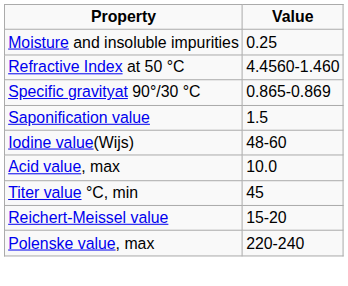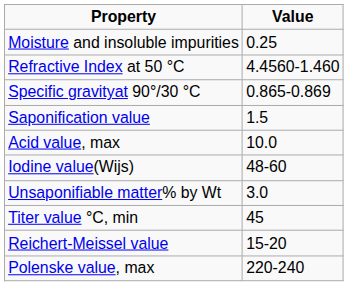 <table class="wikitable">
 <tr style="text-align:center;">
 <td><strong>Property</strong></td>
 <td><strong>Value</strong></td>
 </tr>
 <tr>
 <td><a href='#'>Moisture</a> and insoluble impurities</td>
 <td>0.25</td>
 </tr>
 <tr>
 <td><a href='#'>Refractive Index</a> at 50 °C</td>
 <td>4.4560-1.460</td>
 </tr>
 <tr>
 <td><a href='#'>Specific gravityat</a> 90°/30 °C</td>
 <td>0.865-0.869</td>
 </tr>
 <tr>
 <td><a href='#'>Saponification value</a></td>
 <td>1.5</td>
 </tr>
 <tr>
+<td><a href='#'>Acid value</a>, max</td>
+<td>10.0</td>
+</tr>
+<tr>
 <td><a href='#'>Iodine value</a>(Wijs)</td>
 <td>48-60</td>
 </tr>
 <tr>
-<td><a href='#'>Acid value</a>, max</td>
-<td>10.0</td>
+<td><a href='#'>Unsaponifiable matter</a>% by Wt</td>
+<td>3.0</td>
 </tr>
 <tr>
 <td><a href='#'>Titer value</a> °C, min</td>
 <td>45</td>
 </tr>
 <tr>
 <td><a href='#'>Reichert-Meissel value</a></td>
 <td>15-20</td>
 </tr>
 <tr>
 <td><a href='#'>Polenske value</a>, max</td>
 <td>220-240</td>
 </tr>
 </table>
